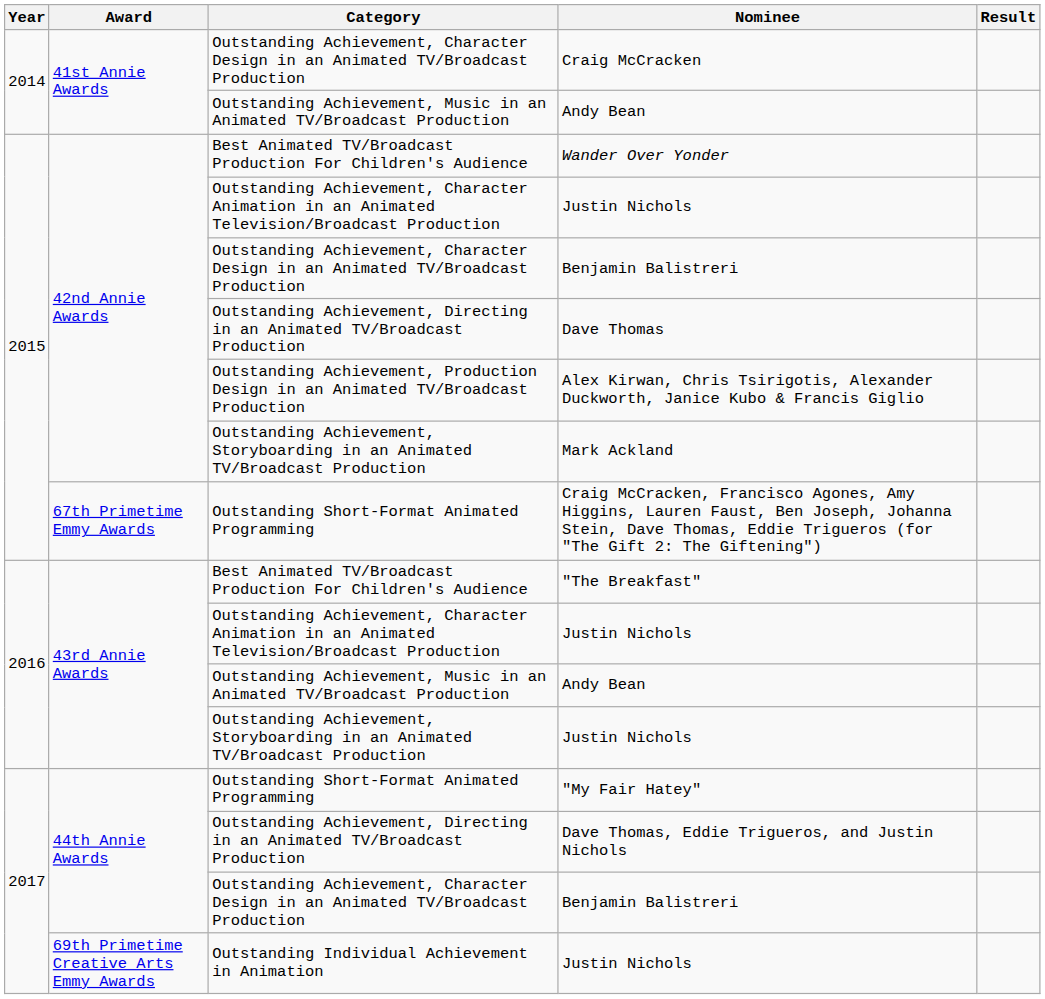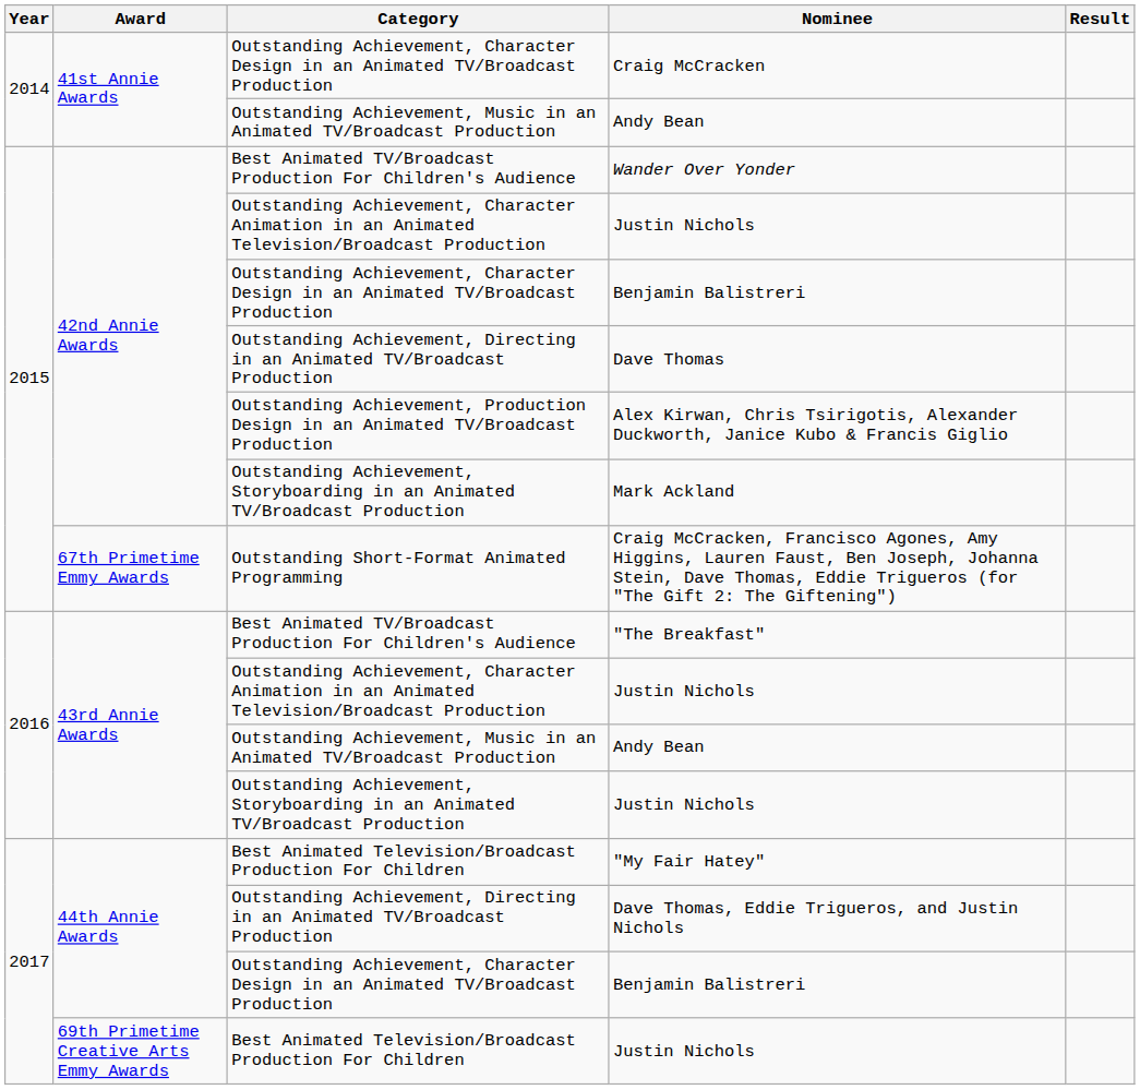 <table class="wikitable sortable">
 <tr>
 <th>Year</th>
 <th>Award</th>
 <th>Category</th>
 <th>Nominee</th>
 <th>Result</th>
 </tr>
 <tr>
 <td rowspan="2">2014</td>
 <td rowspan="2"><a href='#'>41st Annie Awards</a></td>
 <td>Outstanding Achievement, Character Design in an Animated TV/Broadcast Production</td>
 <td>Craig McCracken</td>
 <td></td>
 </tr>
 <tr>
 <td>Outstanding Achievement, Music in an Animated TV/Broadcast Production</td>
 <td>Andy Bean</td>
 <td></td>
 </tr>
 <tr>
 <td rowspan="7">2015</td>
 <td rowspan="6"><a href='#'>42nd Annie Awards</a></td>
 <td>Best Animated TV/Broadcast Production For Children's Audience</td>
 <td><em>Wander Over Yonder</em></td>
 <td></td>
 </tr>
 <tr>
 <td>Outstanding Achievement, Character Animation in an Animated Television/Broadcast Production</td>
 <td>Justin Nichols</td>
 <td></td>
 </tr>
 <tr>
 <td>Outstanding Achievement, Character Design in an Animated TV/Broadcast Production</td>
 <td>Benjamin Balistreri</td>
 <td></td>
 </tr>
 <tr>
 <td>Outstanding Achievement, Directing in an Animated TV/Broadcast Production</td>
 <td>Dave Thomas</td>
 <td></td>
 </tr>
 <tr>
 <td>Outstanding Achievement, Production Design in an Animated TV/Broadcast Production</td>
 <td>Alex Kirwan, Chris Tsirigotis, Alexander Duckworth, Janice Kubo & Francis Giglio</td>
 <td></td>
 </tr>
 <tr>
 <td>Outstanding Achievement, Storyboarding in an Animated TV/Broadcast Production</td>
 <td>Mark Ackland</td>
 <td></td>
 </tr>
 <tr>
 <td><a href='#'>67th Primetime Emmy Awards</a></td>
 <td>Outstanding Short-Format Animated Programming</td>
 <td>Craig McCracken, Francisco Agones, Amy Higgins, Lauren Faust, Ben Joseph, Johanna Stein, Dave Thomas, Eddie Trigueros (for "The Gift 2: The Giftening")</td>
 <td></td>
 </tr>
 <tr>
 <td rowspan="4">2016</td>
 <td rowspan="4"><a href='#'>43rd Annie Awards</a></td>
 <td>Best Animated TV/Broadcast Production For Children's Audience</td>
 <td>"The Breakfast"</td>
 <td></td>
 </tr>
 <tr>
 <td>Outstanding Achievement, Character Animation in an Animated Television/Broadcast Production</td>
 <td>Justin Nichols </td>
 <td></td>
 </tr>
 <tr>
 <td>Outstanding Achievement, Music in an Animated TV/Broadcast Production</td>
 <td>Andy Bean </td>
 <td></td>
 </tr>
 <tr>
 <td>Outstanding Achievement, Storyboarding in an Animated TV/Broadcast Production</td>
 <td>Justin Nichols </td>
 <td></td>
 </tr>
 <tr>
 <td rowspan="4">2017</td>
 <td rowspan="3"><a href='#'>44th Annie Awards</a></td>
-<td>Outstanding Short-Format Animated Programming</td>
+<td>Best Animated Television/Broadcast Production For Children</td>
 <td>"My Fair Hatey"</td>
 <td></td>
 </tr>
 <tr>
 <td>Outstanding Achievement, Directing in an Animated TV/Broadcast Production</td>
 <td>Dave Thomas, Eddie Trigueros, and Justin Nichols </td>
 <td></td>
 </tr>
 <tr>
 <td>Outstanding Achievement, Character Design in an Animated TV/Broadcast Production</td>
 <td>Benjamin Balistreri </td>
 <td></td>
 </tr>
 <tr>
 <td><a href='#'>69th Primetime Creative Arts Emmy Awards</a></td>
-<td>Outstanding Individual Achievement in Animation</td>
+<td>Best Animated Television/Broadcast Production For Children</td>
 <td>Justin Nichols </td>
 <td></td>
 </tr>
 </table>
